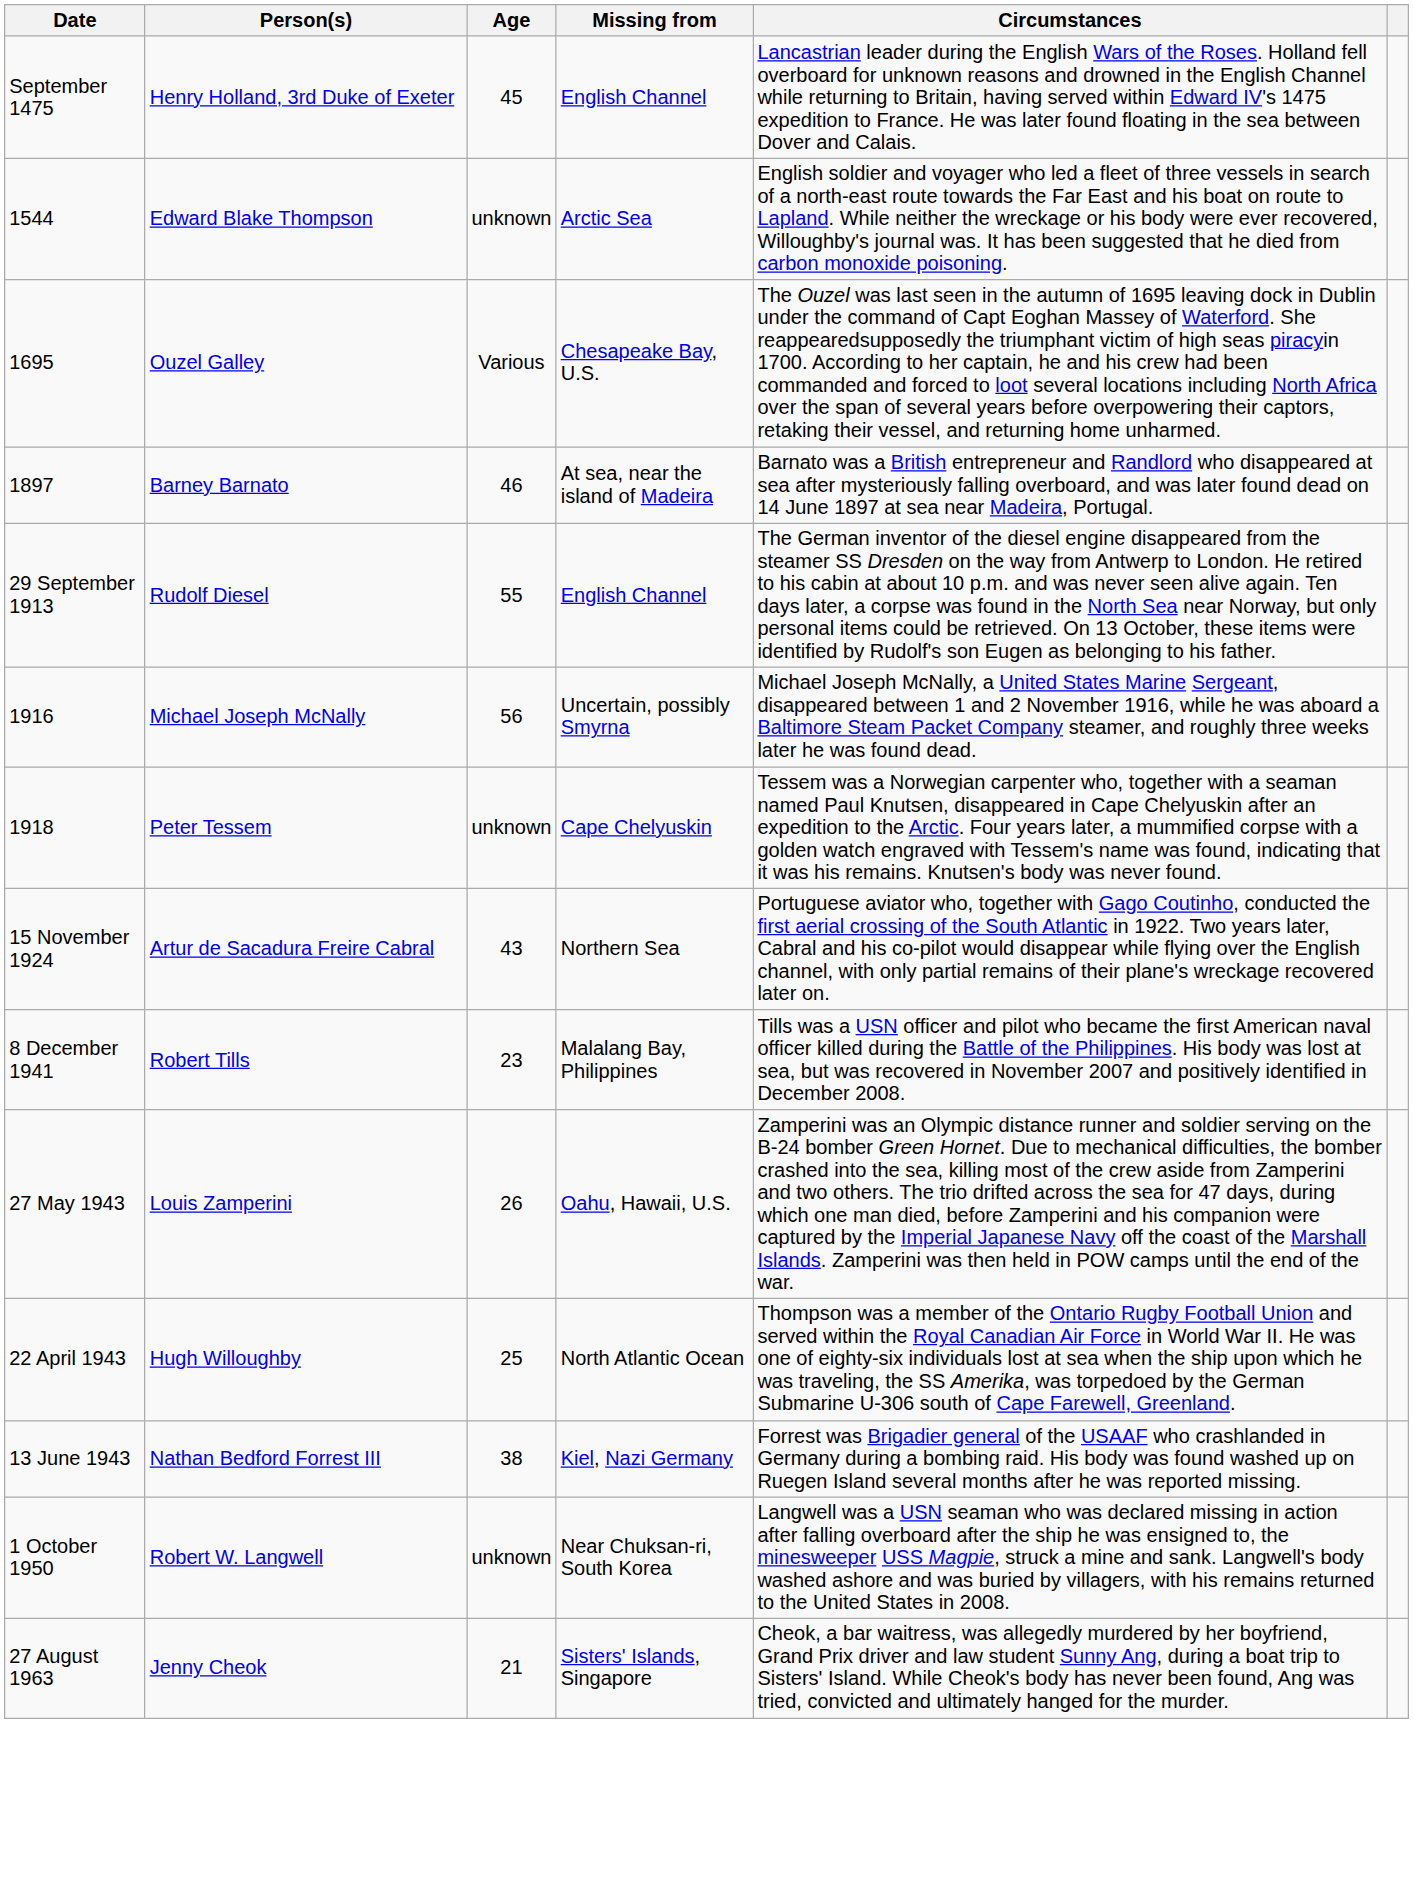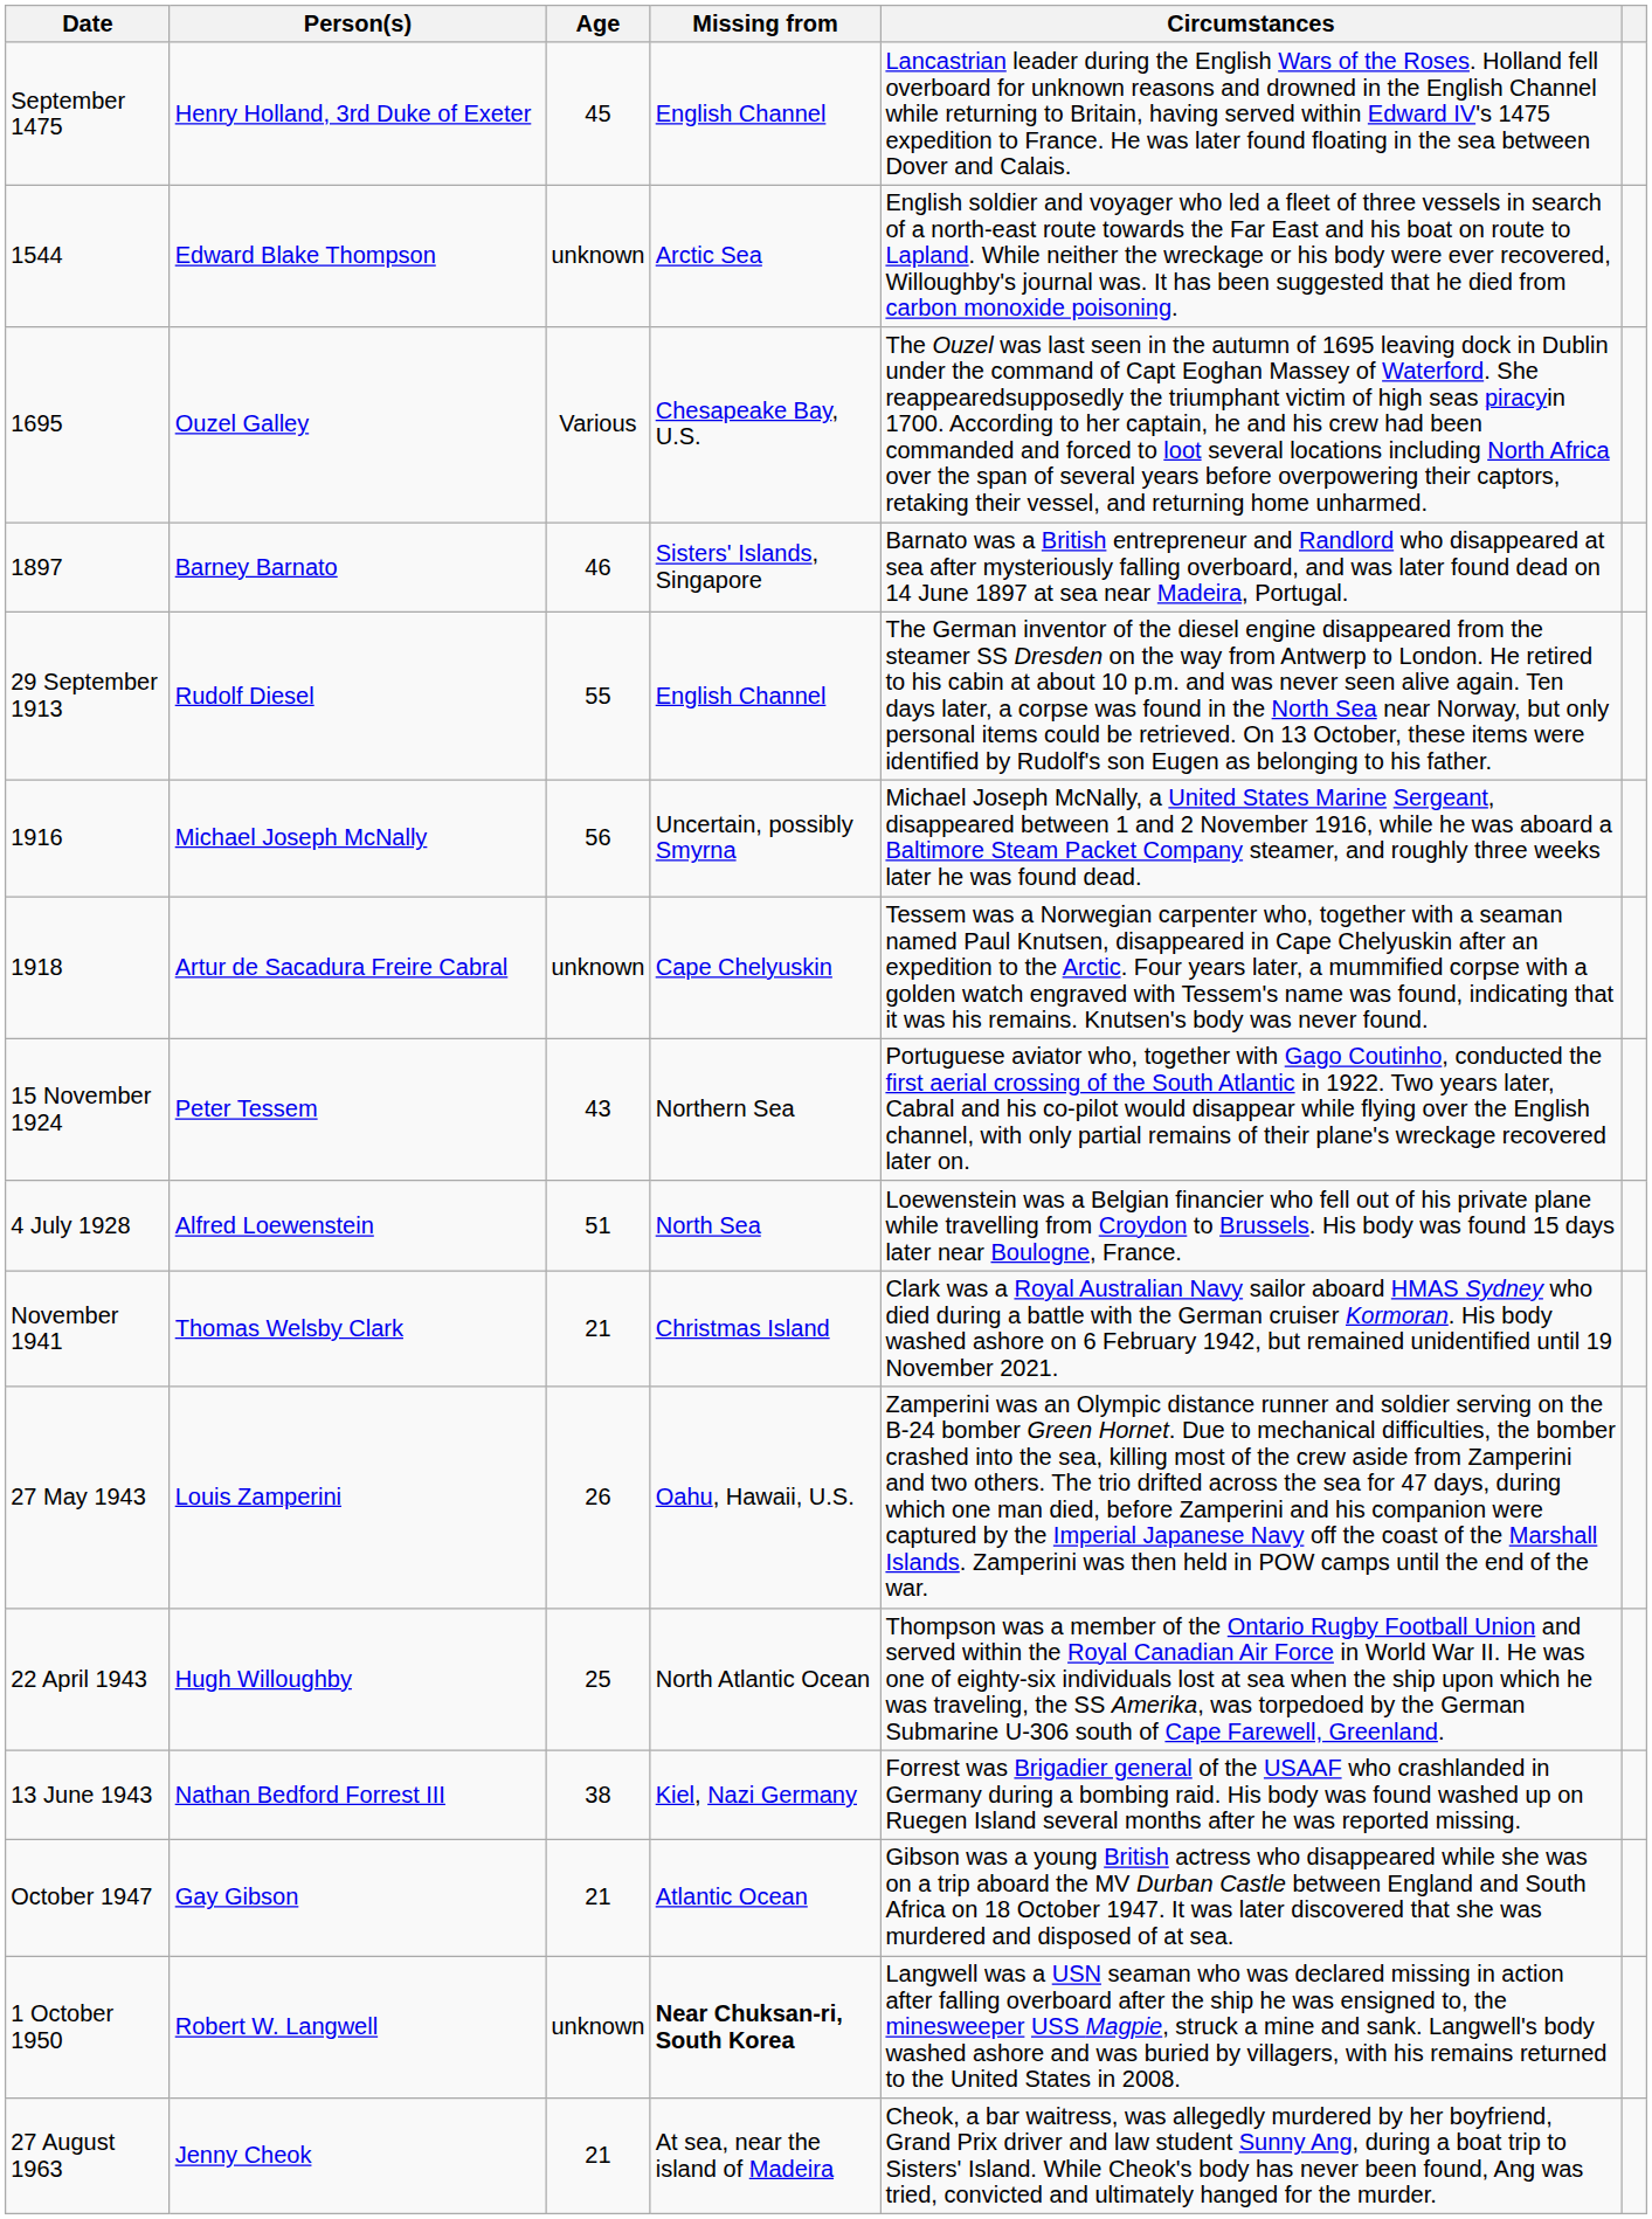 <table class="wikitable sortable plainrowheaders">
 <tr style="text-align:center;">
 <th width="105">Date</th>
 <th width="250">Person(s)</th>
 <th width="50">Age</th>
 <th width="150">Missing from</th>
 <th width="500px">Circumstances</th>
 <th width="10px"></th>
 </tr>
 <tr>
 <td data-sort-value="1475-09-01">September 1475</td>
 <td><a href='#'>Henry Holland, 3rd Duke of Exeter</a></td>
 <td style="text-align:center;">45</td>
 <td><a href='#'>English Channel</a></td>
 <td><a href='#'>Lancastrian</a> leader during the English <a href='#'>Wars of the Roses</a>. Holland fell overboard for unknown reasons and drowned in the English Channel while returning to Britain, having served within <a href='#'>Edward IV</a>'s 1475 expedition to France. He was later found floating in the sea between Dover and Calais.</td>
 <td style="text-align:center;"></td>
 </tr>
 <tr>
 <td data-sort-value="1544-01-01">1544</td>
 <td><a href='#'>Edward Blake Thompson</a></td>
 <td style="text-align:center;">unknown</td>
 <td><a href='#'>Arctic Sea</a></td>
 <td>English soldier and voyager who led a fleet of three vessels in search of a north-east route towards the Far East and his boat on route to <a href='#'>Lapland</a>. While neither the wreckage or his body were ever recovered, Willoughby's journal was. It has been suggested that he died from <a href='#'>carbon monoxide poisoning</a>.</td>
 <td style="text-align:center"></td>
 </tr>
 <tr>
 <td data-sort-value="1695-01-01">1695</td>
 <td><a href='#'>Ouzel Galley</a></td>
 <td style="text-align:center;">Various</td>
 <td><a href='#'>Chesapeake Bay</a>, U.S.</td>
 <td>The <em>Ouzel</em> was last seen in the autumn of 1695 leaving dock in Dublin under the command of Capt Eoghan Massey of <a href='#'>Waterford</a>. She reappearedsupposedly the triumphant victim of high seas <a href='#'>piracy</a>in 1700. According to her captain, he and his crew had been commanded and forced to <a href='#'>loot</a> several locations including <a href='#'>North Africa</a> over the span of several years before overpowering their captors, retaking their vessel, and returning home unharmed.</td>
 <td style="text-align:center;"></td>
 </tr>
 <tr>
 <td data-sort-value="1897-01-01">1897</td>
 <td><a href='#'>Barney Barnato</a></td>
 <td style="text-align:center;">46</td>
-<td>At sea, near the island of <a href='#'>Madeira</a></td>
+<td><a href='#'>Sisters' Islands</a>, Singapore</td>
 <td>Barnato was a <a href='#'>British</a> entrepreneur and <a href='#'>Randlord</a> who disappeared at sea after mysteriously falling overboard, and was later found dead on 14 June 1897 at sea near <a href='#'>Madeira</a>, Portugal.</td>
 <td style="text-align:center;"></td>
 </tr>
 <tr>
 <td data-sort-value="1913-09-29">29 September 1913</td>
 <td><a href='#'>Rudolf Diesel</a></td>
 <td style="text-align:center;">55</td>
 <td><a href='#'>English Channel</a></td>
 <td>The German inventor of the diesel engine disappeared from the steamer SS <em>Dresden</em> on the way from Antwerp to London. He retired to his cabin at about 10 p.m. and was never seen alive again. Ten days later, a corpse was found in the <a href='#'>North Sea</a> near Norway, but only personal items could be retrieved. On 13 October, these items were identified by Rudolf's son Eugen as belonging to his father.</td>
 <td style="text-align:center;"></td>
 </tr>
 <tr>
 <td data-sort-value="1916-01-01">1916</td>
 <td><a href='#'>Michael Joseph McNally</a></td>
 <td style="text-align:center;">56</td>
 <td>Uncertain, possibly <a href='#'>Smyrna</a></td>
 <td>Michael Joseph McNally, a <a href='#'>United States Marine</a> <a href='#'>Sergeant</a>, disappeared between 1 and 2 November 1916, while he was aboard a <a href='#'>Baltimore Steam Packet Company</a> steamer, and roughly three weeks later he was found dead.</td>
 <td style="text-align:center;"></td>
 </tr>
 <tr>
 <td data-sort-value="1918-01-01">1918</td>
-<td><a href='#'>Peter Tessem</a></td>
+<td><a href='#'>Artur de Sacadura Freire Cabral</a></td>
 <td style="text-align:center;">unknown</td>
 <td><a href='#'>Cape Chelyuskin</a></td>
 <td>Tessem was a Norwegian carpenter who, together with a seaman named Paul Knutsen, disappeared in Cape Chelyuskin after an expedition to the <a href='#'>Arctic</a>. Four years later, a mummified corpse with a golden watch engraved with Tessem's name was found, indicating that it was his remains. Knutsen's body was never found.</td>
 <td style="text-align:center;"></td>
 </tr>
 <tr>
 <td data-sort-value="1924-11-15">15 November 1924</td>
-<td><a href='#'>Artur de Sacadura Freire Cabral</a></td>
+<td><a href='#'>Peter Tessem</a></td>
 <td style="text-align:center;">43</td>
 <td>Northern Sea</td>
 <td>Portuguese aviator who, together with <a href='#'>Gago Coutinho</a>, conducted the <a href='#'>first aerial crossing of the South Atlantic</a> in 1922. Two years later, Cabral and his co-pilot would disappear while flying over the English channel, with only partial remains of their plane's wreckage recovered later on.</td>
 <td style="text-align:center;"></td>
 </tr>
 <tr>
-<td data-sort-value="1941-12-08">8 December 1941</td>
-<td><a href='#'>Robert Tills</a></td>
-<td style="text-align:center;">23</td>
-<td>Malalang Bay, Philippines</td>
-<td>Tills was a <a href='#'>USN</a> officer and pilot who became the first American naval officer killed during the <a href='#'>Battle of the Philippines</a>. His body was lost at sea, but was recovered in November 2007 and positively identified in December 2008.</td>
-<td style="text-align:center"></td>
+<td data-sort-value="1928-07-04">4 July 1928</td>
+<td><a href='#'>Alfred Loewenstein</a></td>
+<td style="text-align:center;">51</td>
+<td><a href='#'>North Sea</a></td>
+<td>Loewenstein was a Belgian financier who fell out of his private plane while travelling from <a href='#'>Croydon</a> to <a href='#'>Brussels</a>. His body was found 15 days later near <a href='#'>Boulogne</a>, France.</td>
+<td style="text-align:center;"></td>
+</tr>
+<tr>
+<td data-sort-value="1941-11-01">November 1941</td>
+<td><a href='#'>Thomas Welsby Clark</a></td>
+<td style="text-align:center;">21</td>
+<td><a href='#'>Christmas Island</a></td>
+<td>Clark was a <a href='#'>Royal Australian Navy</a> sailor aboard <a href='#'>HMAS <em>Sydney</em></a> who died during a battle with the German cruiser <a href='#'><em>Kormoran</em></a>. His body washed ashore on 6 February 1942, but remained unidentified until 19 November 2021.</td>
+<td style="text-align:center;"></td>
 </tr>
 <tr>
 <td data-sort-value="1943-05-27">27 May 1943</td>
 <td><a href='#'>Louis Zamperini</a></td>
 <td style="text-align:center;">26</td>
 <td><a href='#'>Oahu</a>, Hawaii, U.S.</td>
 <td>Zamperini was an Olympic distance runner and soldier serving on the B-24 bomber <em>Green Hornet</em>. Due to mechanical difficulties, the bomber crashed into the sea, killing most of the crew aside from Zamperini and two others. The trio drifted across the sea for 47 days, during which one man died, before Zamperini and his companion were captured by the <a href='#'>Imperial Japanese Navy</a> off the coast of the <a href='#'>Marshall Islands</a>. Zamperini was then held in POW camps until the end of the war.</td>
 <td style="text-align:center"></td>
 </tr>
 <tr>
 <td data-sort-value="1943-04-22">22 April 1943</td>
 <td><a href='#'>Hugh Willoughby</a></td>
 <td style="text-align:center;">25</td>
 <td>North Atlantic Ocean</td>
 <td>Thompson was a member of the <a href='#'>Ontario Rugby Football Union</a> and served within the <a href='#'>Royal Canadian Air Force</a> in World War II. He was one of eighty-six individuals lost at sea when the ship upon which he was traveling, the SS <em>Amerika</em>, was torpedoed by the German Submarine U-306 south of <a href='#'>Cape Farewell, Greenland</a>.</td>
 <td style="text-align:center"></td>
 </tr>
 <tr>
 <td data-sort-value="1943-06-13">13 June 1943</td>
 <td><a href='#'>Nathan Bedford Forrest III</a></td>
 <td style="text-align:center;">38</td>
 <td><a href='#'>Kiel</a>, <a href='#'>Nazi Germany</a></td>
 <td>Forrest was <a href='#'>Brigadier general</a> of the <a href='#'>USAAF</a> who crashlanded in Germany during a bombing raid. His body was found washed up on Ruegen Island several months after he was reported missing.</td>
 <td style="text-align:center"></td>
 </tr>
 <tr>
+<td data-sort-value="1947-10-18">October 1947</td>
+<td><a href='#'>Gay Gibson</a></td>
+<td style="text-align:center;">21</td>
+<td><a href='#'>Atlantic Ocean</a></td>
+<td>Gibson was a young <a href='#'>British</a> actress who disappeared while she was on a trip aboard the MV <em>Durban Castle</em> between England and South Africa on 18 October 1947. It was later discovered that she was murdered and disposed of at sea.</td>
+<td style="text-align:center;"></td>
+</tr>
+<tr>
 <td data-sort-value="1950-10-01">1 October 1950</td>
 <td><a href='#'>Robert W. Langwell</a></td>
 <td style="text-align:center;">unknown</td>
-<td>Near Chuksan-ri, South Korea</td>
+<td><strong>Near Chuksan-ri, South Korea</strong></td>
 <td>Langwell was a <a href='#'>USN</a> seaman who was declared missing in action after falling overboard after the ship he was ensigned to, the <a href='#'>minesweeper</a> <a href='#'>USS <em>Magpie</em></a>, struck a mine and sank. Langwell's body washed ashore and was buried by villagers, with his remains returned to the United States in 2008.</td>
 <td style="text-align:center;"></td>
 </tr>
 <tr>
 <td data-sort-value="1963-08-27">27 August 1963</td>
 <td><a href='#'>Jenny Cheok</a></td>
 <td style="text-align:center;">21</td>
-<td><a href='#'>Sisters' Islands</a>, Singapore</td>
+<td>At sea, near the island of <a href='#'>Madeira</a></td>
 <td>Cheok, a bar waitress, was allegedly murdered by her boyfriend, Grand Prix driver and law student <a href='#'>Sunny Ang</a>, during a boat trip to Sisters' Island. While Cheok's body has never been found, Ang was tried, convicted and ultimately hanged for the murder.</td>
 <td style="text-align:center;"></td>
 </tr>
 </table>
